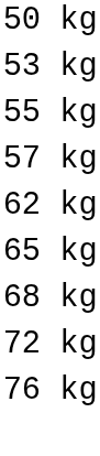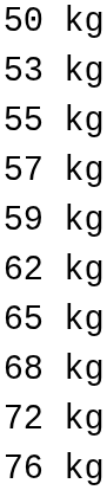 <table>
 <tr>
 <td rowspan=2>50 kg</td>
 <td rowspan=2></td>
 <td rowspan=2></td>
 <td></td>
 </tr>
 <tr>
 <td></td>
 </tr>
 <tr>
 <td rowspan=2>53 kg</td>
 <td rowspan=2></td>
 <td rowspan=2></td>
 <td></td>
 </tr>
 <tr>
 <td></td>
 </tr>
 <tr>
 <td>55 kg</td>
 <td></td>
 <td></td>
 <td></td>
 </tr>
 <tr>
 <td rowspan=2>57 kg</td>
 <td rowspan=2></td>
 <td rowspan=2></td>
 <td></td>
 </tr>
 <tr>
+<td></td>
+</tr>
+<tr>
+<td>59 kg</td>
+<td></td>
+<td></td>
 <td></td>
 </tr>
 <tr>
 <td rowspan=2>62 kg</td>
 <td rowspan=2></td>
 <td rowspan=2></td>
 <td></td>
 </tr>
 <tr>
 <td></td>
 </tr>
 <tr>
 <td>65 kg</td>
 <td></td>
 <td></td>
 <td></td>
 </tr>
 <tr>
 <td rowspan=2>68 kg</td>
 <td rowspan=2></td>
 <td rowspan=2></td>
 <td></td>
 </tr>
 <tr>
 <td></td>
 </tr>
 <tr>
 <td>72 kg</td>
 <td></td>
 <td></td>
 <td></td>
 </tr>
 <tr>
 <td rowspan=2>76 kg</td>
 <td rowspan=2></td>
 <td rowspan=2></td>
 <td></td>
 </tr>
 <tr>
 <td></td>
 </tr>
 </table>
